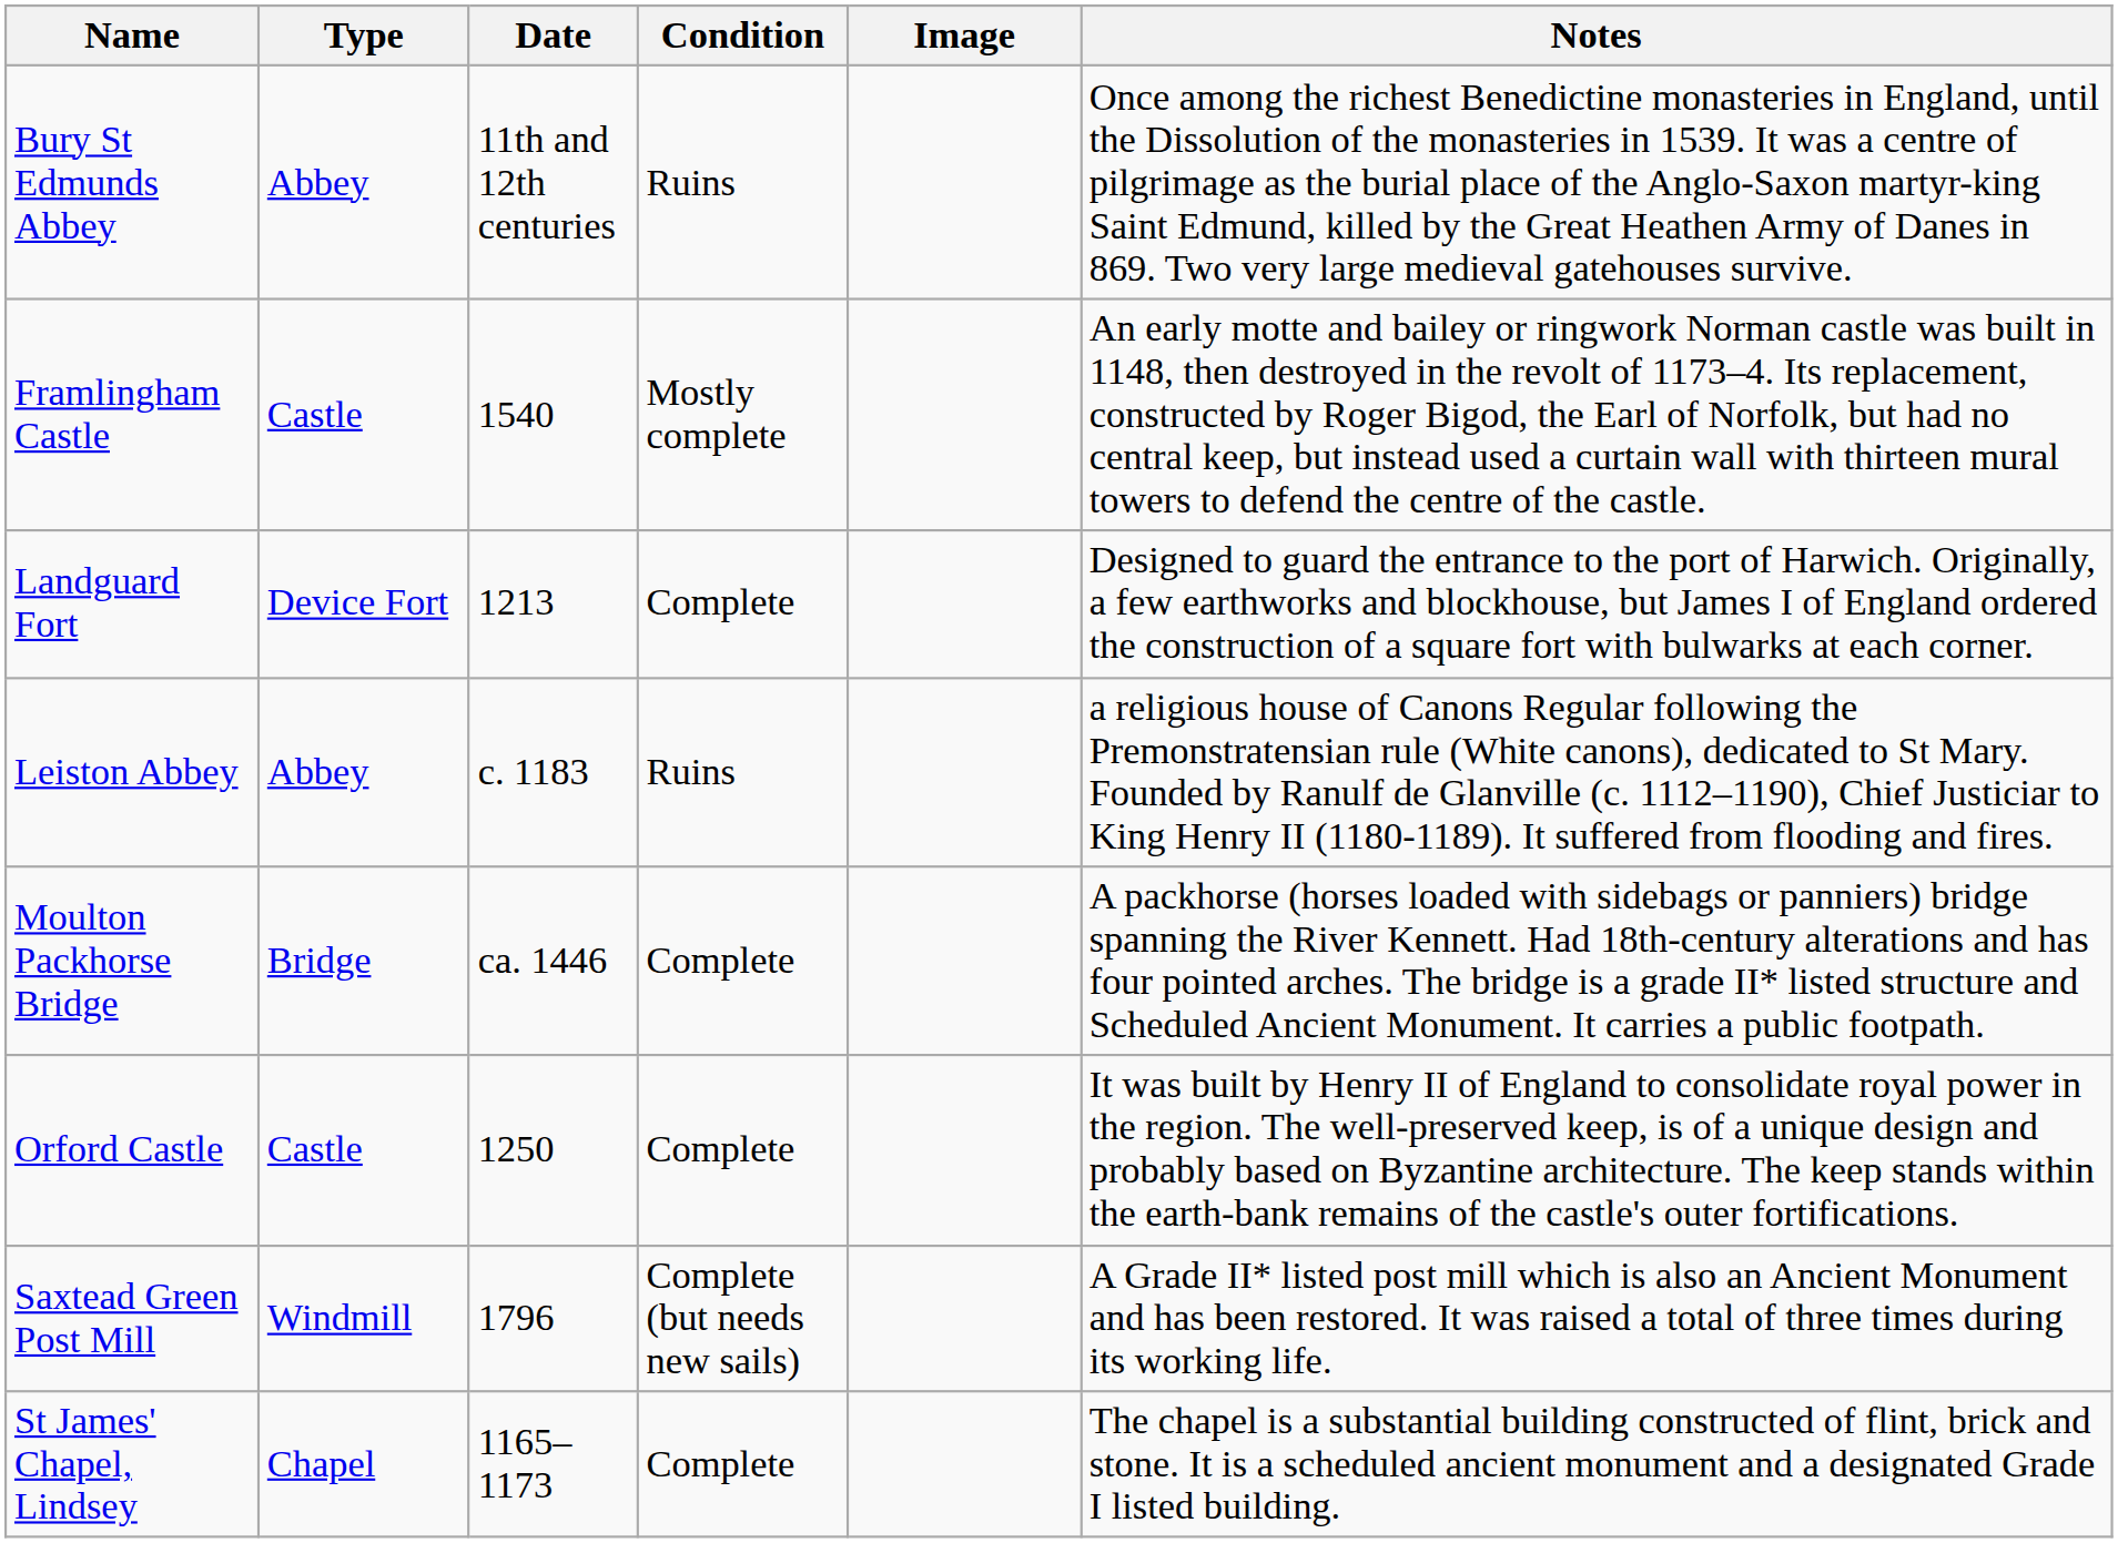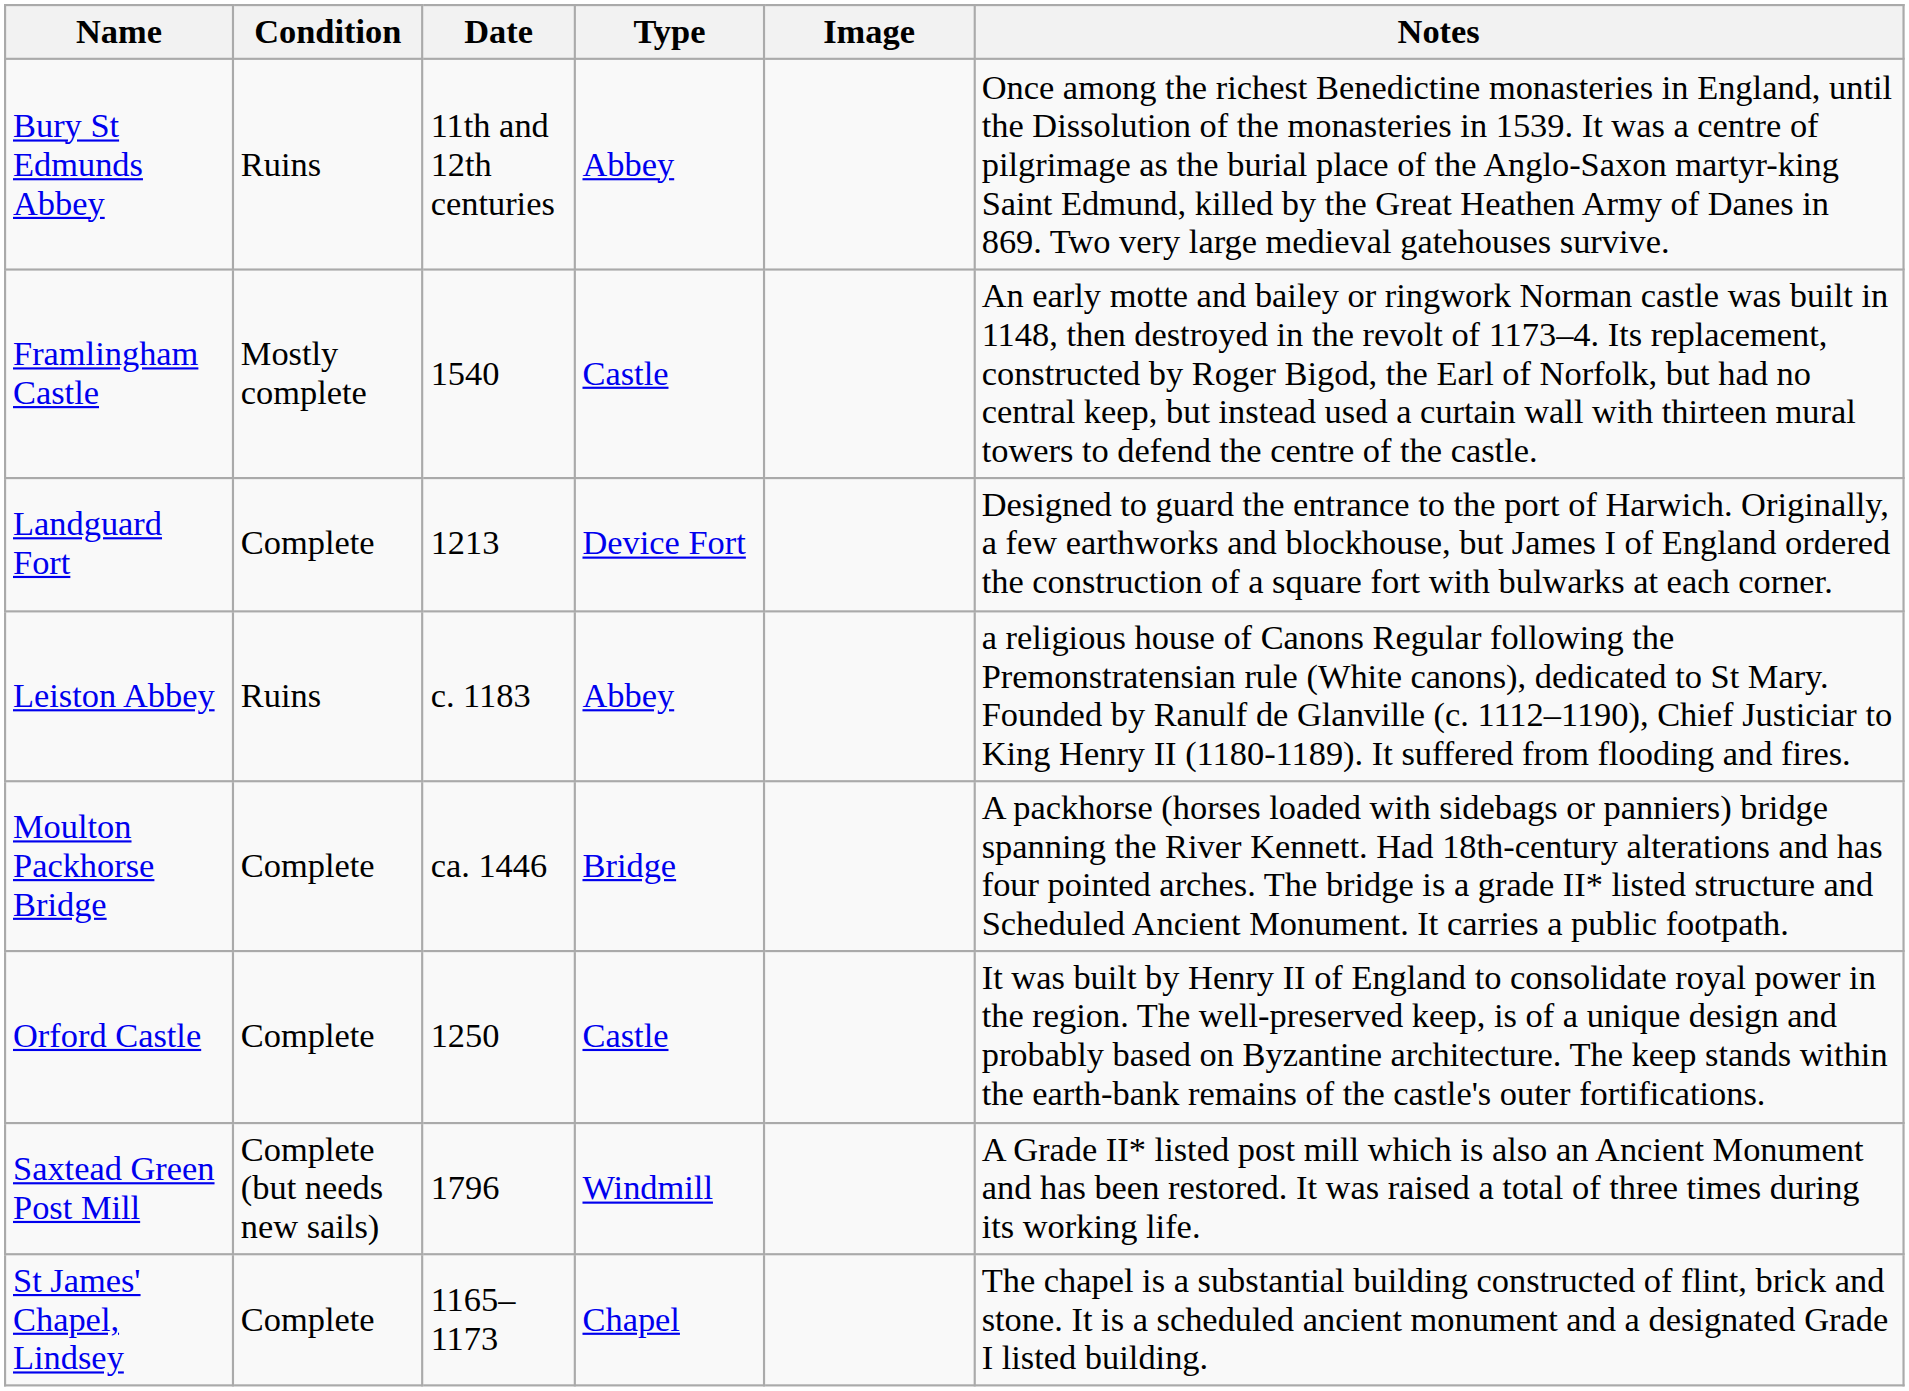 <table class="wikitable sortable" width="100%">
 <tr>
 <th width="12%">Name</th>
+<th width="10%">Condition</th>
+<th width="8%">Date</th>
 <th width="10%">Type</th>
-<th width="8%">Date</th>
-<th width="10%">Condition</th>
 <th class="unsortable" width="90px">Image</th>
 <th class="unsortable">Notes</th>
 </tr>
 <tr>
 <td><a href='#'>Bury St Edmunds Abbey</a></td>
+<td>Ruins</td>
+<td>11th and 12th centuries</td>
 <td><a href='#'>Abbey</a></td>
-<td>11th and 12th centuries</td>
-<td>Ruins</td>
 <td></td>
 <td>Once among the richest Benedictine monasteries in England, until the Dissolution of the monasteries in 1539. It was a centre of pilgrimage as the burial place of the Anglo-Saxon martyr-king Saint Edmund, killed by the Great Heathen Army of Danes in 869. Two very large medieval gatehouses survive.</td>
 </tr>
 <tr>
 <td><a href='#'>Framlingham Castle</a></td>
+<td>Mostly complete</td>
+<td>1540</td>
 <td><a href='#'>Castle</a></td>
-<td>1540</td>
-<td>Mostly complete</td>
 <td></td>
 <td>An early motte and bailey or ringwork Norman castle was built in 1148, then destroyed in the revolt of 1173–4. Its replacement, constructed by Roger Bigod, the Earl of Norfolk, but had no central keep, but instead used a curtain wall with thirteen mural towers to defend the centre of the castle.</td>
 </tr>
 <tr>
 <td><a href='#'>Landguard Fort</a></td>
+<td>Complete</td>
+<td>1213</td>
 <td><a href='#'>Device Fort</a></td>
-<td>1213</td>
-<td>Complete</td>
 <td></td>
 <td>Designed to guard the entrance to the port of Harwich. Originally, a few earthworks and blockhouse, but James I of England ordered the construction of a square fort with bulwarks at each corner.</td>
 </tr>
 <tr>
 <td><a href='#'>Leiston Abbey</a></td>
+<td>Ruins</td>
+<td>c. 1183</td>
 <td><a href='#'>Abbey</a></td>
-<td>c. 1183</td>
-<td>Ruins</td>
 <td></td>
 <td>a religious house of Canons Regular following the Premonstratensian rule (White canons), dedicated to St Mary. Founded by Ranulf de Glanville (c. 1112–1190), Chief Justiciar to King Henry II (1180-1189). It suffered from flooding and fires.</td>
 </tr>
 <tr>
 <td><a href='#'>Moulton Packhorse Bridge</a></td>
+<td>Complete</td>
+<td>ca. 1446</td>
 <td><a href='#'>Bridge</a></td>
-<td>ca. 1446</td>
-<td>Complete</td>
 <td></td>
 <td>A packhorse (horses loaded with sidebags or panniers) bridge spanning the River Kennett. Had 18th-century alterations and has four pointed arches. The bridge is a grade II* listed structure and Scheduled Ancient Monument. It carries a public footpath.</td>
 </tr>
 <tr>
 <td><a href='#'>Orford Castle</a></td>
+<td>Complete</td>
+<td>1250</td>
 <td><a href='#'>Castle</a></td>
-<td>1250</td>
-<td>Complete</td>
 <td></td>
 <td>It was built by Henry II of England to consolidate royal power in the region. The well-preserved keep, is of a unique design and probably based on Byzantine architecture. The keep stands within the earth-bank remains of the castle's outer fortifications.</td>
 </tr>
 <tr>
 <td><a href='#'>Saxtead Green Post Mill</a></td>
+<td>Complete (but needs new sails)</td>
+<td>1796</td>
 <td><a href='#'>Windmill</a></td>
-<td>1796</td>
-<td>Complete (but needs new sails)</td>
 <td></td>
 <td>A Grade II* listed post mill which is also an Ancient Monument and has been restored. It was raised a total of three times during its working life.</td>
 </tr>
 <tr>
 <td><a href='#'>St James' Chapel, Lindsey</a></td>
+<td>Complete</td>
+<td>1165–1173</td>
 <td><a href='#'>Chapel</a></td>
-<td>1165–1173</td>
-<td>Complete</td>
 <td></td>
 <td>The chapel is a substantial building constructed of flint, brick and stone. It is a scheduled ancient monument and a designated Grade I listed building.</td>
 </tr>
 </table>
